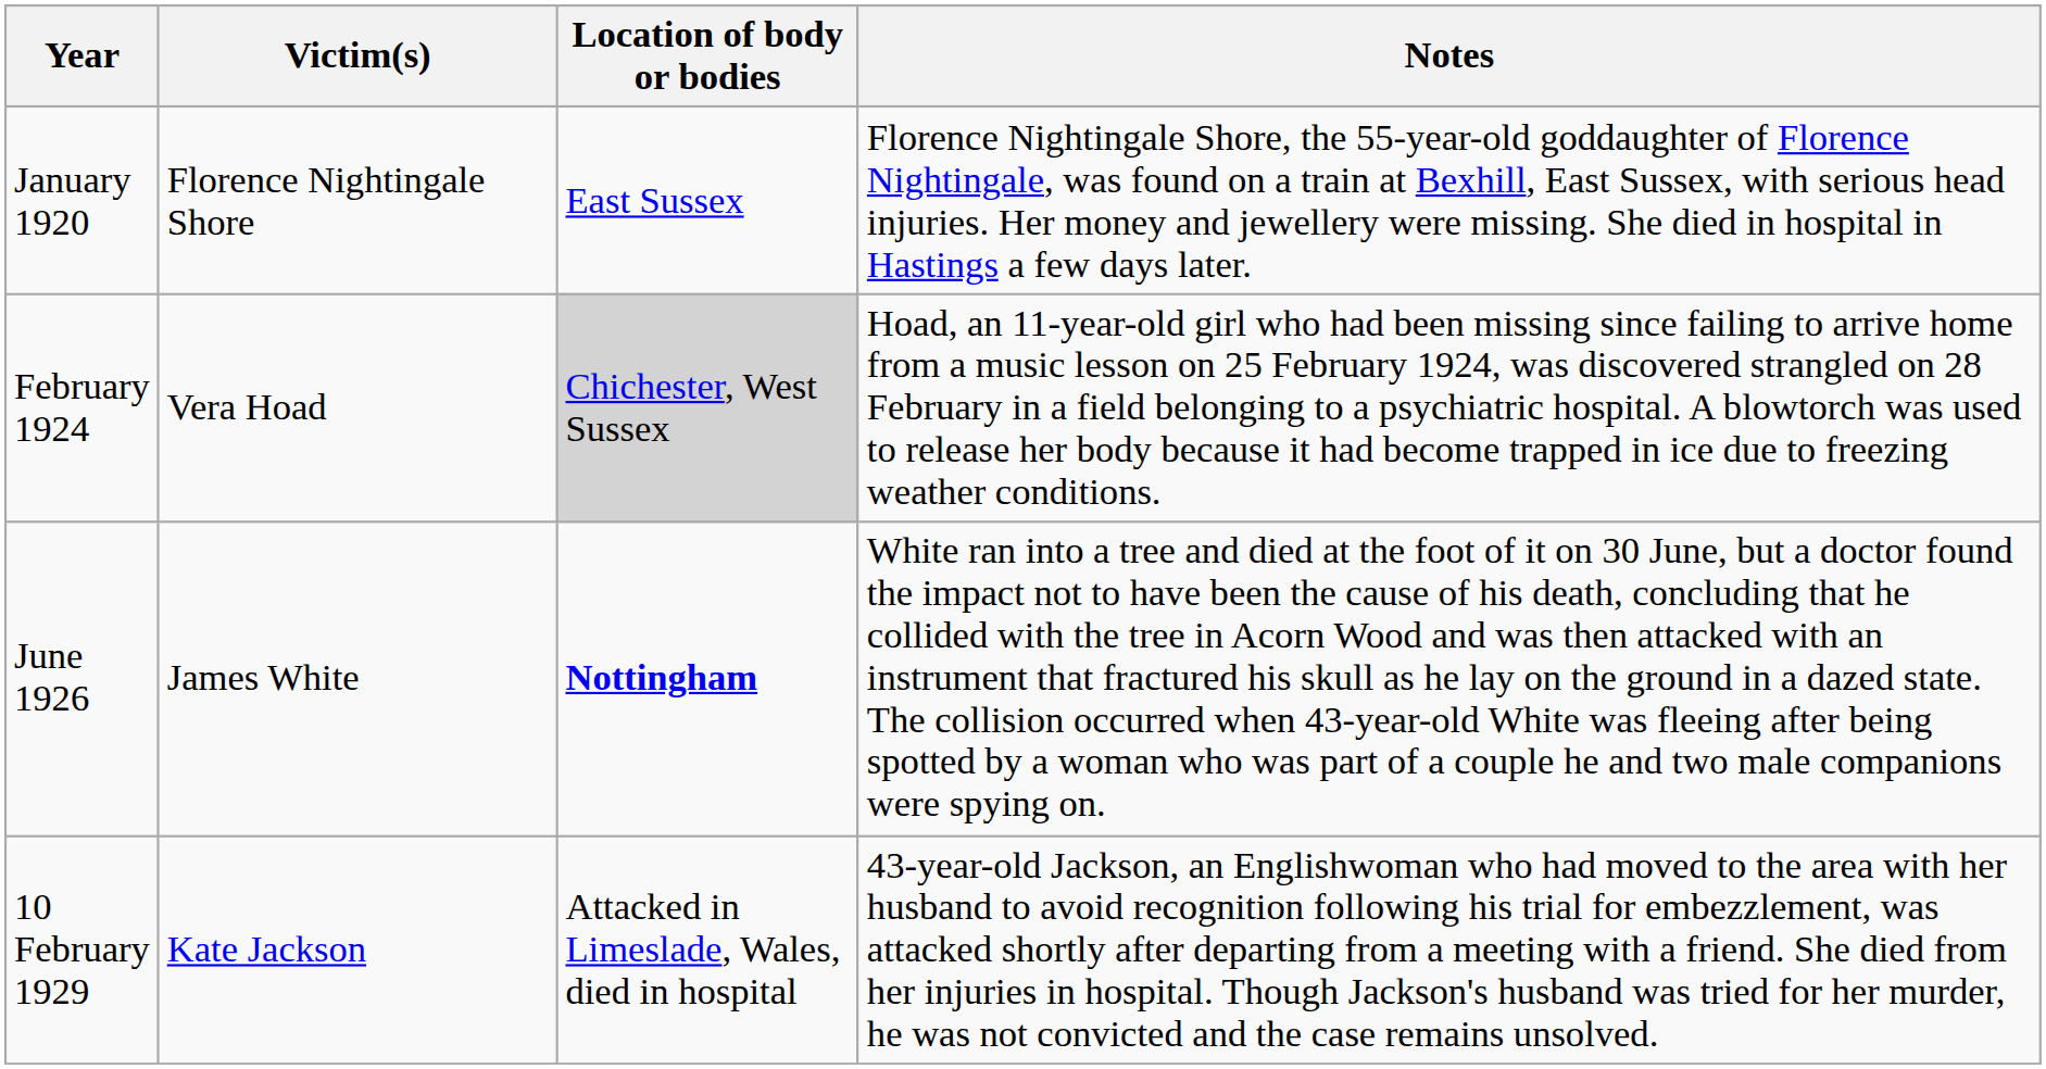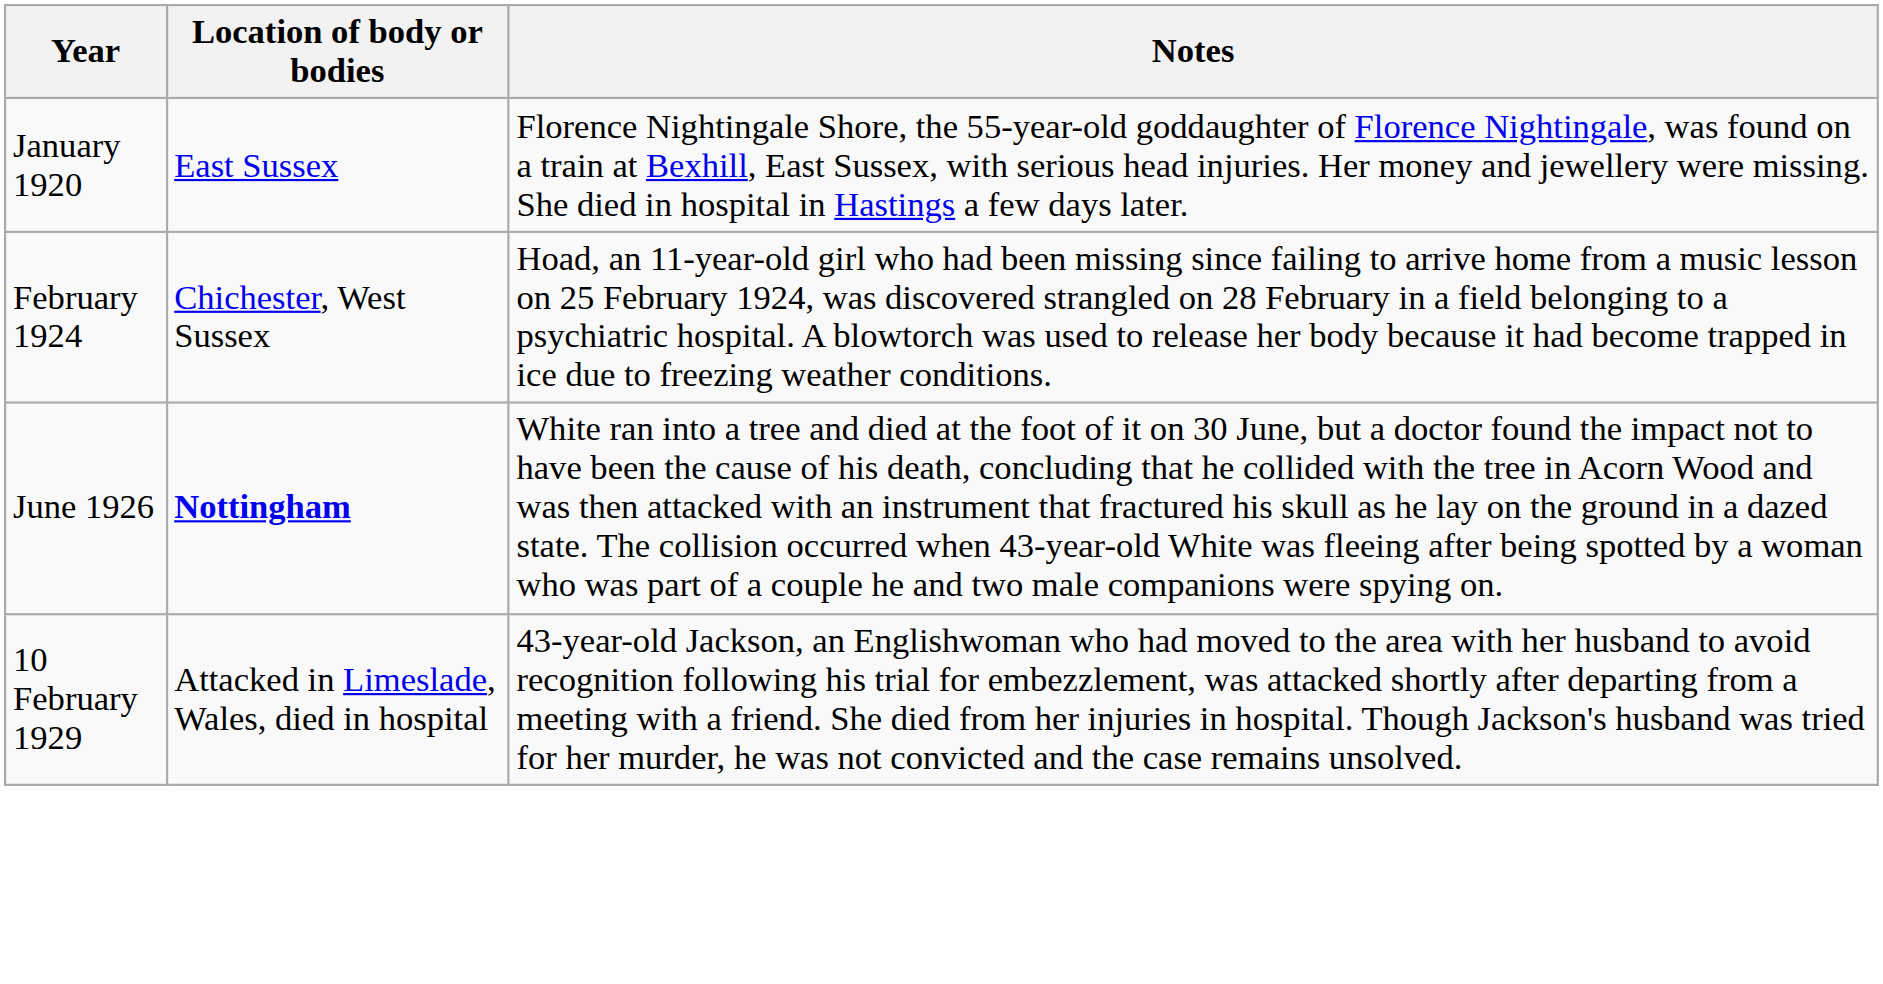 <table class="wikitable sortable">
 <tr>
 <th width=5%>Year</th>
-<th style="width:20%;">Victim(s)</th>
 <th style="width:15%;">Location of body or bodies</th>
 <th style="width:60%;">Notes</th>
 </tr>
 <tr>
 <td>January 1920</td>
-<td>Florence Nightingale Shore</td>
 <td><a href='#'>East Sussex</a></td>
 <td>Florence Nightingale Shore, the 55-year-old goddaughter of <a href='#'>Florence Nightingale</a>, was found on a train at <a href='#'>Bexhill</a>, East Sussex, with serious head injuries. Her money and jewellery were missing. She died in hospital in <a href='#'>Hastings</a> a few days later.</td>
 </tr>
 <tr>
 <td>February 1924</td>
-<td>Vera Hoad</td>
-<td style="background: lightgrey;"><a href='#'>Chichester</a>, West Sussex</td>
+<td><a href='#'>Chichester</a>, West Sussex</td>
 <td>Hoad, an 11-year-old girl who had been missing since failing to arrive home from a music lesson on 25 February 1924, was discovered strangled on 28 February in a field belonging to a psychiatric hospital. A blowtorch was used to release her body because it had become trapped in ice due to freezing weather conditions.</td>
 </tr>
 <tr>
 <td>June 1926</td>
-<td>James White</td>
 <td><strong><a href='#'>Nottingham</a></strong></td>
 <td>White ran into a tree and died at the foot of it on 30 June, but a doctor found the impact not to have been the cause of his death, concluding that he collided with the tree in Acorn Wood and was then attacked with an instrument that fractured his skull as he lay on the ground in a dazed state. The collision occurred when 43-year-old White was fleeing after being spotted by a woman who was part of a couple he and two male companions were spying on.</td>
 </tr>
 <tr>
 <td>10 February 1929</td>
-<td><a href='#'>Kate Jackson</a></td>
 <td>Attacked in <a href='#'>Limeslade</a>, Wales, died in hospital</td>
 <td>43-year-old Jackson, an Englishwoman who had moved to the area with her husband to avoid recognition following his trial for embezzlement, was attacked shortly after departing from a meeting with a friend. She died from her injuries in hospital. Though Jackson's husband was tried for her murder, he was not convicted and the case remains unsolved.</td>
 </tr>
 </table>
